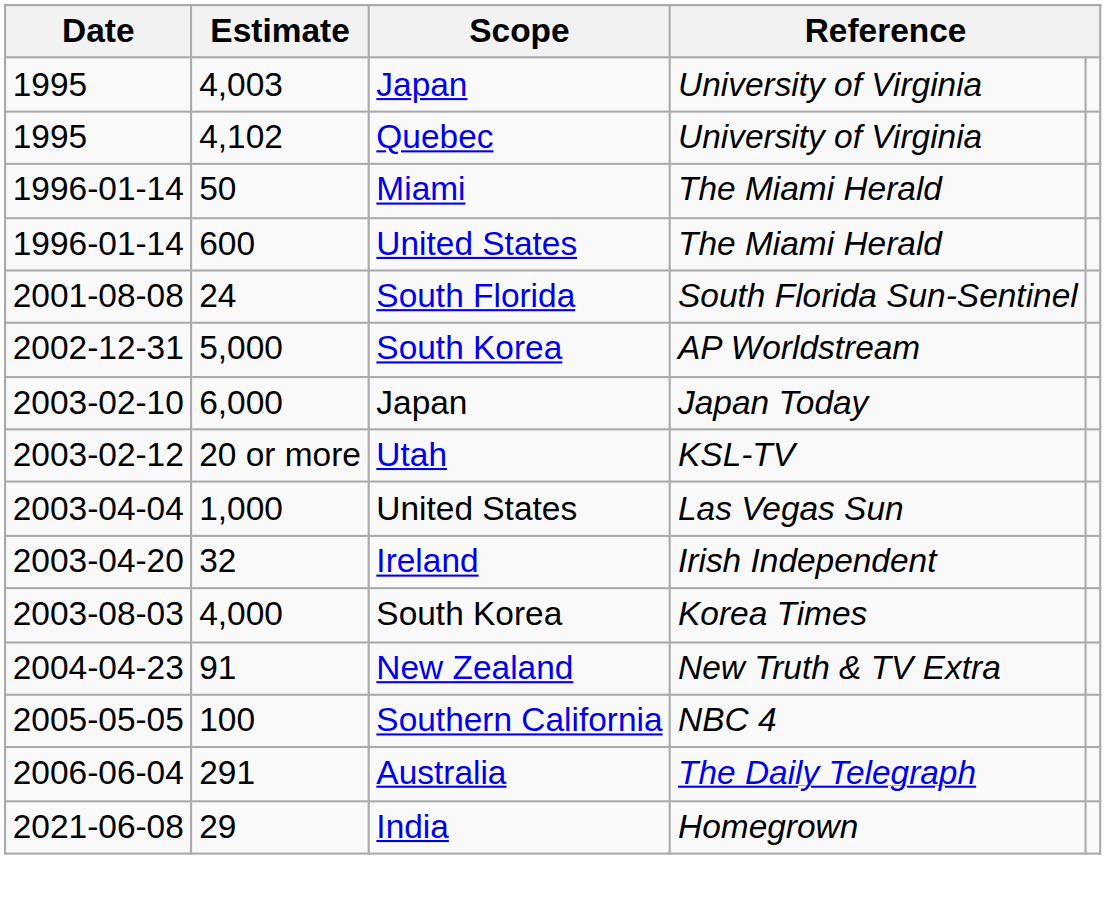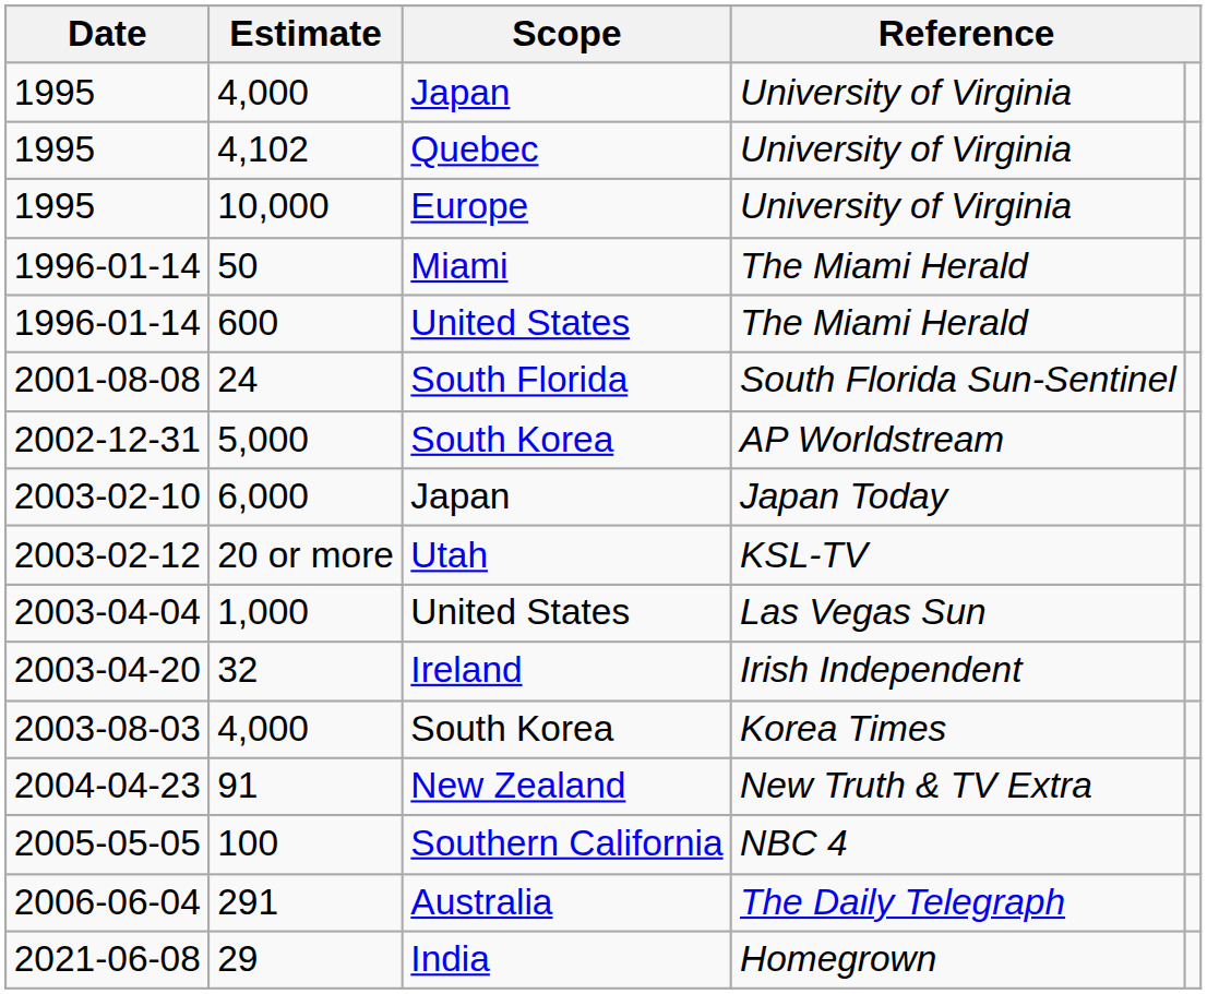 <table class="wikitable sortable">
 <tr>
 </tr>
 <tr>
 <th>Date</th>
 <th>Estimate</th>
 <th>Scope</th>
 <th colspan=2>Reference</th>
 </tr>
 <tr>
 <td>1995</td>
-<td>4,003</td>
+<td>4,000</td>
 <td><a href='#'>Japan</a></td>
 <td><em>University of Virginia</em></td>
 <td></td>
 </tr>
 <tr>
 <td>1995</td>
 <td>4,102</td>
 <td><a href='#'>Quebec</a></td>
+<td><em>University of Virginia</em></td>
+<td></td>
+</tr>
+<tr>
+<td>1995</td>
+<td>10,000</td>
+<td><a href='#'>Europe</a></td>
 <td><em>University of Virginia</em></td>
 <td></td>
 </tr>
 <tr>
 <td>1996-01-14</td>
 <td>50</td>
 <td><a href='#'>Miami</a></td>
 <td><em>The Miami Herald</em></td>
 <td></td>
 </tr>
 <tr>
 <td>1996-01-14</td>
 <td>600</td>
 <td><a href='#'>United States</a></td>
 <td><em>The Miami Herald</em></td>
 <td></td>
 </tr>
 <tr>
 <td>2001-08-08</td>
 <td>24</td>
 <td><a href='#'>South Florida</a></td>
 <td><em>South Florida Sun-Sentinel</em></td>
 <td></td>
 </tr>
 <tr>
 <td>2002-12-31</td>
 <td>5,000</td>
 <td><a href='#'>South Korea</a></td>
 <td><em>AP Worldstream</em></td>
 <td></td>
 </tr>
 <tr>
 <td>2003-02-10</td>
 <td>6,000</td>
 <td>Japan</td>
 <td><em>Japan Today</em></td>
 <td></td>
 </tr>
 <tr>
 <td>2003-02-12</td>
 <td>20 or more</td>
 <td><a href='#'>Utah</a></td>
 <td><em>KSL-TV</em></td>
 <td></td>
 </tr>
 <tr>
 <td>2003-04-04</td>
 <td>1,000</td>
 <td>United States</td>
 <td><em>Las Vegas Sun</em></td>
 <td></td>
 </tr>
 <tr>
 <td>2003-04-20</td>
 <td>32</td>
 <td><a href='#'>Ireland</a></td>
 <td><em>Irish Independent</em></td>
 <td></td>
 </tr>
 <tr>
 <td>2003-08-03</td>
 <td>4,000</td>
 <td>South Korea</td>
 <td><em>Korea Times</em></td>
 <td></td>
 </tr>
 <tr>
 <td>2004-04-23</td>
 <td>91</td>
 <td><a href='#'>New Zealand</a></td>
 <td><em>New Truth & TV Extra</em></td>
 <td></td>
 </tr>
 <tr>
 <td>2005-05-05</td>
 <td>100</td>
 <td><a href='#'>Southern California</a></td>
 <td><em>NBC 4</em></td>
 <td></td>
 </tr>
 <tr>
 <td>2006-06-04</td>
 <td>291</td>
 <td><a href='#'>Australia</a></td>
 <td><em><a href='#'>The Daily Telegraph</a></em></td>
 <td></td>
 </tr>
 <tr>
 <td>2021-06-08</td>
 <td>29</td>
 <td><a href='#'>India</a></td>
 <td><em>Homegrown</em></td>
 <td></td>
 </tr>
 </table>
